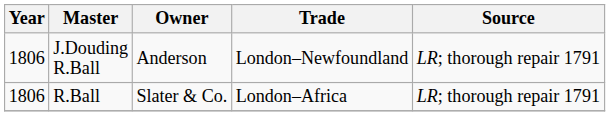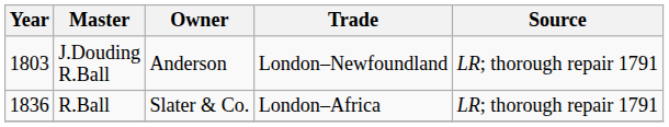 <table class=" wikitable">
 <tr>
 <th>Year</th>
 <th>Master</th>
 <th>Owner</th>
 <th>Trade</th>
 <th>Source</th>
 </tr>
 <tr>
-<td>1806</td>
+<td>1803</td>
 <td>J.Douding<br>R.Ball</td>
 <td>Anderson</td>
 <td>London–Newfoundland</td>
 <td><em>LR</em>; thorough repair 1791</td>
 </tr>
 <tr>
-<td>1806</td>
+<td>1836</td>
 <td>R.Ball</td>
 <td>Slater & Co.</td>
 <td>London–Africa</td>
 <td><em>LR</em>; thorough repair 1791</td>
 </tr>
 <tr>
 </tr>
 </table>
